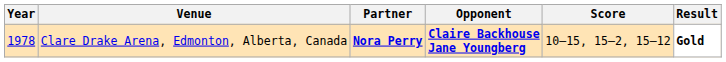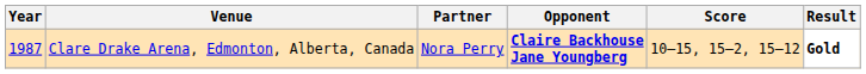 <table class="sortable wikitable" style="font-size: 90%;">
 <tr>
 <th>Year</th>
 <th>Venue</th>
 <th>Partner</th>
 <th>Opponent</th>
 <th>Score</th>
 <th>Result</th>
 </tr>
 <tr style="background:#FFE4B5">
-<td align="center"><a href='#'>1978</a></td>
+<td align="center"><a href='#'>1987</a></td>
 <td align="left"><a href='#'>Clare Drake Arena</a>, <a href='#'>Edmonton</a>, Alberta, Canada</td>
-<td align="left"><strong> <a href='#'>Nora Perry</a></strong></td>
+<td align="left"> <a href='#'>Nora Perry</a></td>
 <td align="left"><strong> <a href='#'>Claire Backhouse</a><br> <a href='#'>Jane Youngberg</a></strong></td>
 <td align="left">10–15, 15–2, 15–12</td>
 <td style="text-align:left; background:white"> <strong>Gold</strong></td>
 </tr>
 </table>
